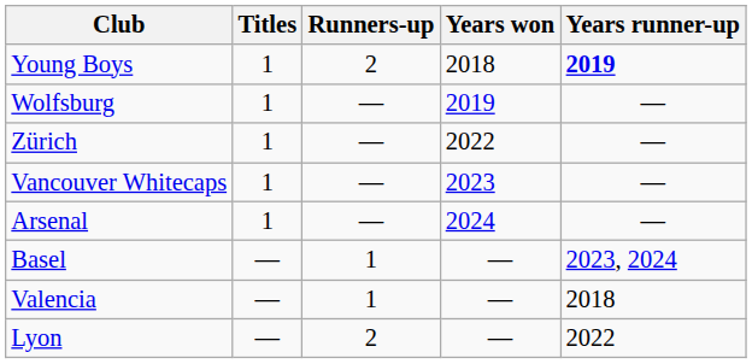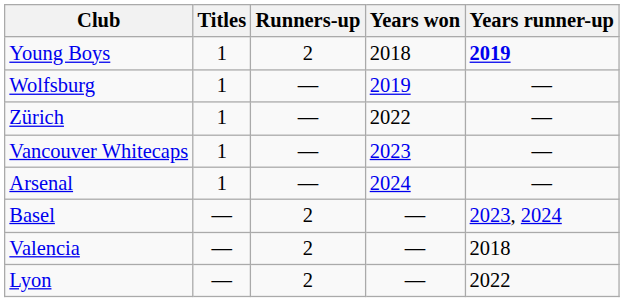 <table class="wikitable sortable" style="text-align: center;">
 <tr>
 <th scope="col">Club</th>
 <th scope="col">Titles</th>
 <th scope="col">Runners-up</th>
 <th scope="col">Years won</th>
 <th scope="col">Years runner-up</th>
 </tr>
 <tr>
 <td style="text-align:left"> <a href='#'>Young Boys</a></td>
 <td>1</td>
 <td>2</td>
 <td style="text-align:left">2018</td>
 <td style="text-align:left"><strong><a href='#'>2019</a></strong></td>
 </tr>
 <tr>
 <td style="text-align:left"> <a href='#'>Wolfsburg</a></td>
 <td>1</td>
 <td>—</td>
 <td style="text-align:left"><a href='#'>2019</a></td>
 <td>—</td>
 </tr>
 <tr>
 <td style="text-align:left"> <a href='#'>Zürich</a></td>
 <td>1</td>
 <td>—</td>
 <td style="text-align:left">2022</td>
 <td>—</td>
 </tr>
 <tr>
 <td style="text-align:left"> <a href='#'>Vancouver Whitecaps</a></td>
 <td>1</td>
 <td>—</td>
 <td style="text-align:left"><a href='#'>2023</a></td>
 <td>—</td>
 </tr>
 <tr>
 <td style="text-align:left"> <a href='#'>Arsenal</a></td>
 <td>1</td>
 <td>—</td>
 <td style="text-align:left"><a href='#'>2024</a></td>
 <td>—</td>
 </tr>
 <tr>
 <td style="text-align:left"> <a href='#'>Basel</a></td>
 <td>—</td>
-<td>1</td>
+<td>2</td>
 <td>—</td>
 <td style="text-align:left"><a href='#'>2023</a>, <a href='#'>2024</a></td>
 </tr>
 <tr>
 <td style="text-align:left"> <a href='#'>Valencia</a></td>
 <td>—</td>
-<td>1</td>
+<td>2</td>
 <td>—</td>
 <td style="text-align:left">2018</td>
 </tr>
 <tr>
 <td style="text-align:left"> <a href='#'>Lyon</a></td>
 <td>—</td>
 <td>2</td>
 <td>—</td>
 <td style="text-align:left">2022</td>
 </tr>
 </table>
